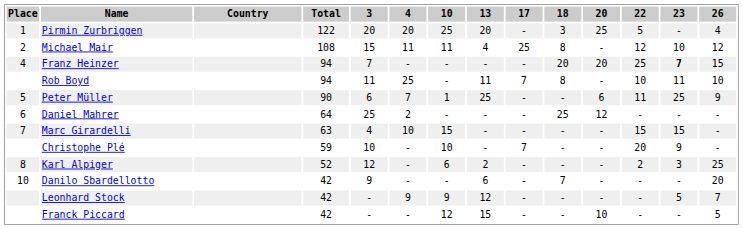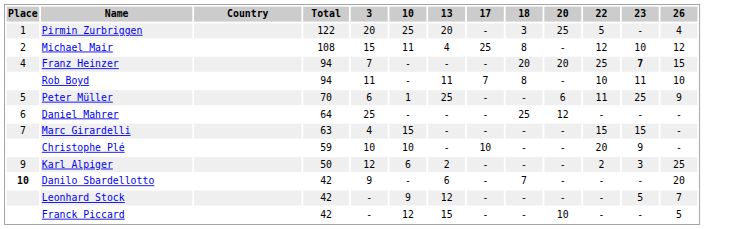 <table border="0" style="border: 1px solid #999; background-color:#FFFFFF; text-align:center; font-size:86%; line-height:15px;">
 <tr align="center" bgcolor="#CCCCCC">
 <th width=35>Place</th>
 <th width=170>Name</th>
 <th width=120>Country</th>
 <th width=50>Total</th>
 <th width=40>3</th>
-<th width=40>4</th>
 <th width=40>10</th>
 <th width=40>13</th>
 <th width=40>17</th>
 <th width=40>18</th>
 <th width=40>20</th>
 <th width=40>22</th>
 <th width=40>23</th>
 <th width=40>26</th>
 </tr>
 <tr bgcolor="#EFEFEF">
 <td>1</td>
 <td align="left"><a href='#'>Pirmin Zurbriggen</a></td>
 <td align="left"></td>
 <td>122</td>
-<td>20</td>
 <td>20</td>
 <td>25</td>
 <td>20</td>
 <td>-</td>
 <td>3</td>
 <td>25</td>
 <td>5</td>
 <td>-</td>
 <td>4</td>
 </tr>
 <tr>
 <td>2</td>
 <td align="left"><a href='#'>Michael Mair</a></td>
 <td align="left"></td>
 <td>108</td>
 <td>15</td>
-<td>11</td>
 <td>11</td>
 <td>4</td>
 <td>25</td>
 <td>8</td>
 <td>-</td>
 <td>12</td>
 <td>10</td>
 <td>12</td>
 </tr>
 <tr bgcolor="#EFEFEF">
 <td>4</td>
 <td align="left"><a href='#'>Franz Heinzer</a></td>
 <td align="left"></td>
 <td>94</td>
 <td>7</td>
 <td>-</td>
 <td>-</td>
 <td>-</td>
-<td>-</td>
 <td>20</td>
 <td>20</td>
 <td>25</td>
 <td><strong>7</strong></td>
 <td>15</td>
 </tr>
 <tr>
 <td></td>
 <td align="left"><a href='#'>Rob Boyd</a></td>
 <td align="left"></td>
 <td>94</td>
 <td>11</td>
-<td>25</td>
 <td>-</td>
 <td>11</td>
 <td>7</td>
 <td>8</td>
 <td>-</td>
 <td>10</td>
 <td>11</td>
 <td>10</td>
 </tr>
 <tr bgcolor="#EFEFEF">
 <td>5</td>
 <td align="left"><a href='#'>Peter Müller</a></td>
 <td align="left"></td>
-<td>90</td>
+<td>70</td>
 <td>6</td>
-<td>7</td>
 <td>1</td>
 <td>25</td>
 <td>-</td>
 <td>-</td>
 <td>6</td>
 <td>11</td>
 <td>25</td>
 <td>9</td>
 </tr>
 <tr>
 <td>6</td>
 <td align="left"><a href='#'>Daniel Mahrer</a></td>
 <td align="left"></td>
 <td>64</td>
 <td>25</td>
-<td>2</td>
 <td>-</td>
 <td>-</td>
 <td>-</td>
 <td>25</td>
 <td>12</td>
 <td>-</td>
 <td>-</td>
 <td>-</td>
 </tr>
 <tr bgcolor="#EFEFEF">
 <td>7</td>
 <td align="left"><a href='#'>Marc Girardelli</a></td>
 <td align="left"></td>
 <td>63</td>
 <td>4</td>
-<td>10</td>
 <td>15</td>
 <td>-</td>
 <td>-</td>
 <td>-</td>
 <td>-</td>
 <td>15</td>
 <td>15</td>
 <td>-</td>
 </tr>
 <tr>
 <td></td>
 <td align="left"><a href='#'>Christophe Plé</a></td>
 <td align="left"></td>
 <td>59</td>
 <td>10</td>
+<td>10</td>
 <td>-</td>
 <td>10</td>
-<td>-</td>
-<td>7</td>
 <td>-</td>
 <td>-</td>
 <td>20</td>
 <td>9</td>
 <td>-</td>
 </tr>
 <tr bgcolor="#EFEFEF">
-<td>8</td>
+<td>9</td>
 <td align="left"><a href='#'>Karl Alpiger</a></td>
 <td align="left"></td>
-<td>52</td>
+<td>50</td>
 <td>12</td>
-<td>-</td>
 <td>6</td>
 <td>2</td>
 <td>-</td>
 <td>-</td>
 <td>-</td>
 <td>2</td>
 <td>3</td>
 <td>25</td>
 </tr>
 <tr>
-<td>10</td>
+<td><strong>10</strong></td>
 <td align="left"><a href='#'>Danilo Sbardellotto</a></td>
 <td align="left"></td>
 <td>42</td>
 <td>9</td>
-<td>-</td>
 <td>-</td>
 <td>6</td>
 <td>-</td>
 <td>7</td>
 <td>-</td>
 <td>-</td>
 <td>-</td>
 <td>20</td>
 </tr>
 <tr bgcolor="#EFEFEF">
 <td></td>
 <td align="left"><a href='#'>Leonhard Stock</a></td>
 <td align="left"></td>
 <td>42</td>
 <td>-</td>
 <td>9</td>
-<td>9</td>
 <td>12</td>
 <td>-</td>
 <td>-</td>
 <td>-</td>
 <td>-</td>
 <td>5</td>
 <td>7</td>
 </tr>
 <tr>
 <td></td>
 <td align="left"><a href='#'>Franck Piccard</a></td>
 <td align="left"></td>
 <td>42</td>
 <td>-</td>
-<td>-</td>
 <td>12</td>
 <td>15</td>
 <td>-</td>
 <td>-</td>
 <td>10</td>
 <td>-</td>
 <td>-</td>
 <td>5</td>
 </tr>
 </table>
